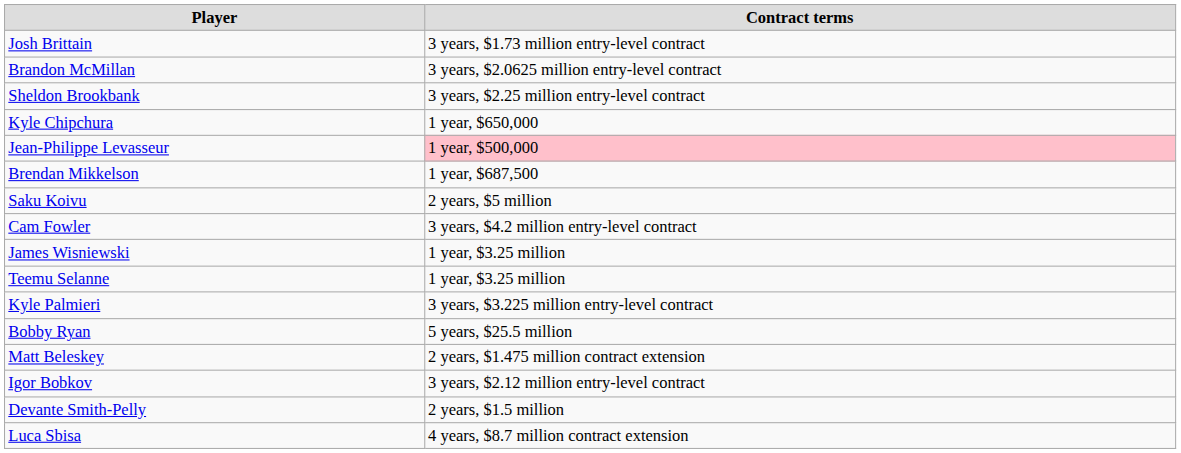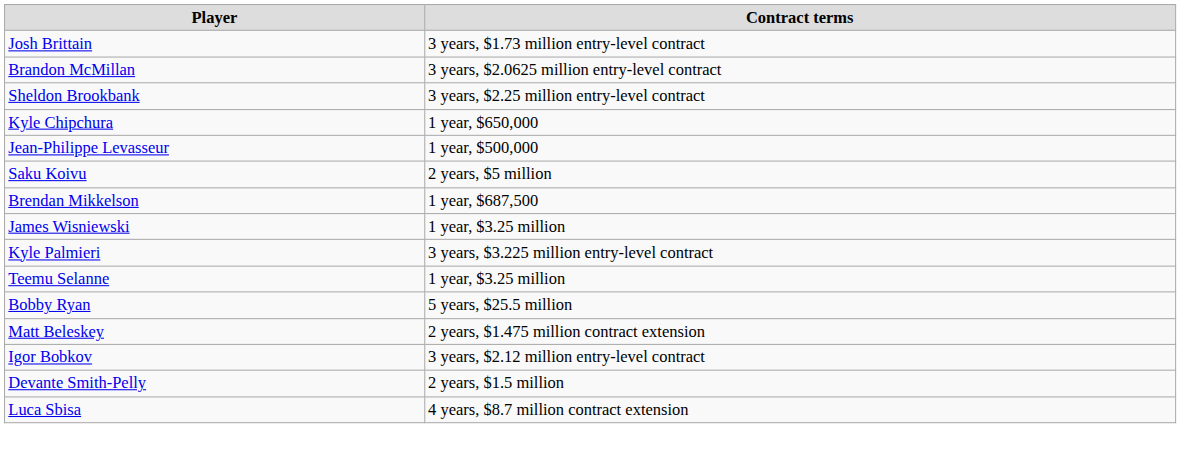 <table class="wikitable" width=90%>
 <tr align="center"  bgcolor="#dddddd">
 <td><strong>Player</strong></td>
 <td><strong>Contract terms</strong></td>
 </tr>
 <tr>
 <td><a href='#'>Josh Brittain</a></td>
 <td>3 years, $1.73 million entry-level contract</td>
 </tr>
 <tr>
 <td><a href='#'>Brandon McMillan</a></td>
 <td>3 years, $2.0625 million entry-level contract</td>
 </tr>
 <tr>
 <td><a href='#'>Sheldon Brookbank</a></td>
 <td>3 years, $2.25 million entry-level contract</td>
 </tr>
 <tr>
 <td><a href='#'>Kyle Chipchura</a></td>
 <td>1 year, $650,000</td>
 </tr>
 <tr>
 <td><a href='#'>Jean-Philippe Levasseur</a></td>
-<td style="background: pink;">1 year, $500,000</td>
+<td>1 year, $500,000</td>
+</tr>
+<tr>
+<td><a href='#'>Saku Koivu</a></td>
+<td>2 years, $5 million</td>
 </tr>
 <tr>
 <td><a href='#'>Brendan Mikkelson</a></td>
 <td>1 year, $687,500</td>
 </tr>
 <tr>
-<td><a href='#'>Saku Koivu</a></td>
-<td>2 years, $5 million</td>
-</tr>
-<tr>
-<td><a href='#'>Cam Fowler</a></td>
-<td>3 years, $4.2 million entry-level contract</td>
-</tr>
-<tr>
 <td><a href='#'>James Wisniewski</a></td>
-<td>1 year, $3.25 million</td>
-</tr>
-<tr>
-<td><a href='#'>Teemu Selanne</a></td>
 <td>1 year, $3.25 million</td>
 </tr>
 <tr>
 <td><a href='#'>Kyle Palmieri</a></td>
 <td>3 years, $3.225 million entry-level contract</td>
+</tr>
+<tr>
+<td><a href='#'>Teemu Selanne</a></td>
+<td>1 year, $3.25 million</td>
 </tr>
 <tr>
 <td><a href='#'>Bobby Ryan</a></td>
 <td>5 years, $25.5 million</td>
 </tr>
 <tr>
 <td><a href='#'>Matt Beleskey</a></td>
 <td>2 years, $1.475 million contract extension</td>
 </tr>
 <tr>
 <td><a href='#'>Igor Bobkov</a></td>
 <td>3 years, $2.12 million entry-level contract</td>
 </tr>
 <tr>
 <td><a href='#'>Devante Smith-Pelly</a></td>
 <td>2 years, $1.5 million</td>
 </tr>
 <tr>
 <td><a href='#'>Luca Sbisa</a></td>
 <td>4 years, $8.7 million contract extension</td>
 </tr>
 </table>
